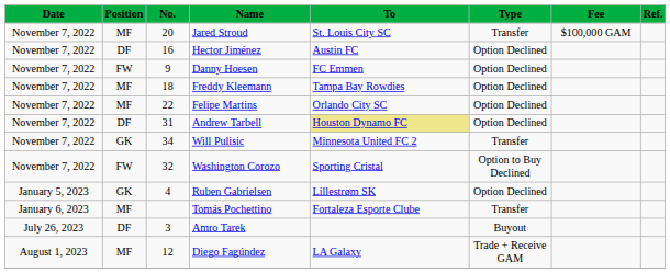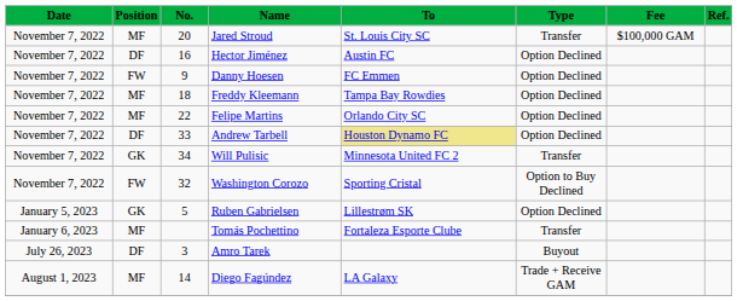 <table class="wikitable" style="text-align:center; font-size:90%; ">
 <tr>
 <th style="background:#00AE42; color:#000000; width:120px;">Date</th>
 <th style="background:#00AE42; color:#000000; width:50px;">Position</th>
 <th style="background:#00AE42; color:#000000; width:50px;">No.</th>
 <th style="background:#00AE42; color:#000000; width:150px;">Name</th>
 <th style="background:#00AE42; color:#000000; width:200px;">To</th>
 <th style="background:#00AE42; color:#000000; Width:100px;">Type</th>
 <th style="background:#00AE42; color:#000000; width:110px;">Fee</th>
 <th style="background:#00AE42; color:#000000; width:25px;">Ref.</th>
 </tr>
 <tr>
 <td>November 7, 2022</td>
 <td>MF</td>
 <td>20</td>
 <td align="left"> <a href='#'>Jared Stroud</a></td>
 <td align="left"> <a href='#'>St. Louis City SC</a></td>
 <td>Transfer</td>
 <td>$100,000 GAM</td>
 <td></td>
 </tr>
 <tr>
 <td>November 7, 2022</td>
 <td>DF</td>
 <td>16</td>
 <td align="left"> <a href='#'>Hector Jiménez</a></td>
 <td align="left"> <a href='#'>Austin FC</a></td>
 <td>Option Declined</td>
 <td></td>
 <td></td>
 </tr>
 <tr>
 <td>November 7, 2022</td>
 <td>FW</td>
 <td>9</td>
 <td align="left"> <a href='#'>Danny Hoesen</a></td>
 <td align="left"> <a href='#'>FC Emmen</a></td>
 <td>Option Declined</td>
 <td></td>
 <td></td>
 </tr>
 <tr>
 <td>November 7, 2022</td>
 <td>MF</td>
 <td>18</td>
 <td align="left"> <a href='#'>Freddy Kleemann</a></td>
 <td align="left"> <a href='#'>Tampa Bay Rowdies</a></td>
 <td>Option Declined</td>
 <td></td>
 <td></td>
 </tr>
 <tr>
 <td>November 7, 2022</td>
 <td>MF</td>
 <td>22</td>
 <td align="left"> <a href='#'>Felipe Martins</a></td>
 <td align="left"> <a href='#'>Orlando City SC</a></td>
 <td>Option Declined</td>
 <td></td>
 <td></td>
 </tr>
 <tr>
 <td>November 7, 2022</td>
 <td>DF</td>
-<td>31</td>
+<td>33</td>
 <td align="left"> <a href='#'>Andrew Tarbell</a></td>
 <td align="left" style="background: khaki;"> <a href='#'>Houston Dynamo FC</a></td>
 <td>Option Declined</td>
 <td></td>
 <td></td>
 </tr>
 <tr>
 <td>November 7, 2022</td>
 <td>GK</td>
 <td>34</td>
 <td align="left"> <a href='#'>Will Pulisic</a></td>
 <td align="left"> <a href='#'>Minnesota United FC 2</a></td>
 <td>Transfer</td>
 <td></td>
 <td></td>
 </tr>
 <tr>
 <td>November 7, 2022</td>
 <td>FW</td>
 <td>32</td>
 <td align="left"> <a href='#'>Washington Corozo</a></td>
 <td align="left"> <a href='#'>Sporting Cristal</a></td>
 <td>Option to Buy Declined</td>
 <td></td>
 <td></td>
 </tr>
 <tr>
 <td>January 5, 2023</td>
 <td>GK</td>
-<td>4</td>
+<td>5</td>
 <td align="left"> <a href='#'>Ruben Gabrielsen</a></td>
 <td align="left"> <a href='#'>Lillestrøm SK</a></td>
 <td>Option Declined</td>
 <td></td>
 <td></td>
 </tr>
 <tr>
 <td>January 6, 2023</td>
 <td>MF</td>
 <td></td>
 <td align="left"> <a href='#'>Tomás Pochettino</a></td>
 <td align="left"> <a href='#'>Fortaleza Esporte Clube</a></td>
 <td>Transfer</td>
 <td></td>
 <td></td>
 </tr>
 <tr>
 <td>July 26, 2023</td>
 <td>DF</td>
 <td>3</td>
 <td align="left"> <a href='#'>Amro Tarek</a></td>
 <td align="left"></td>
 <td>Buyout</td>
 <td></td>
 <td></td>
 </tr>
 <tr>
 <td>August 1, 2023</td>
 <td>MF</td>
-<td>12</td>
+<td>14</td>
 <td align="left"> <a href='#'>Diego Fagúndez</a></td>
 <td align="left"> <a href='#'>LA Galaxy</a></td>
 <td>Trade + Receive GAM</td>
 <td></td>
 <td></td>
 </tr>
 <tr>
 </tr>
 </table>
